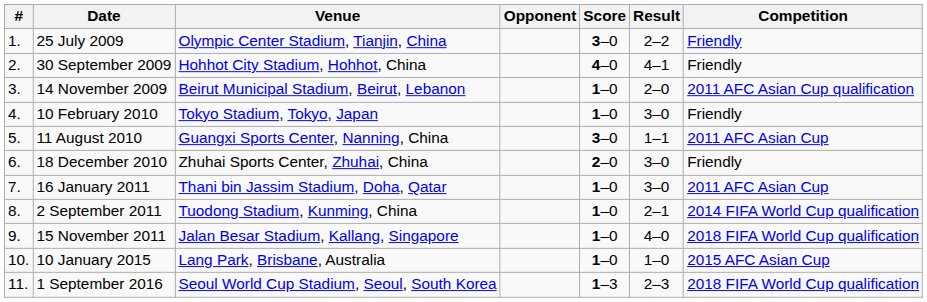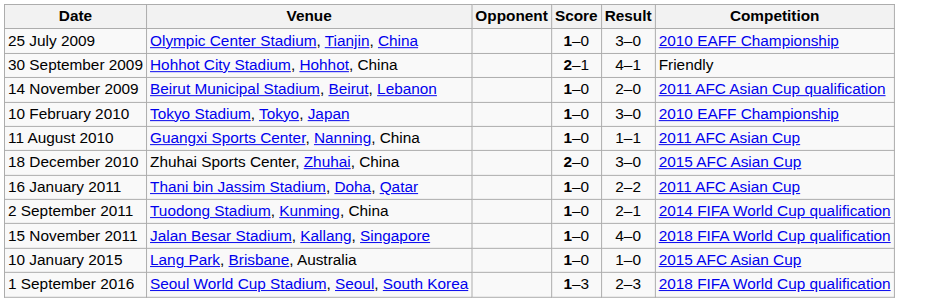 <table class="wikitable">
 <tr>
-<th>#</th>
 <th>Date</th>
 <th>Venue</th>
 <th>Opponent</th>
 <th>Score</th>
 <th>Result</th>
 <th>Competition</th>
 </tr>
 <tr>
-<td>1.</td>
 <td>25 July 2009</td>
 <td><a href='#'>Olympic Center Stadium</a>, <a href='#'>Tianjin</a>, <a href='#'>China</a></td>
 <td></td>
-<td align=center><strong>3</strong>–0</td>
-<td align=center>2–2</td>
-<td><a href='#'>Friendly</a></td>
+<td align=center><strong>1</strong>–0</td>
+<td align=center>3–0</td>
+<td><a href='#'>2010 EAFF Championship</a></td>
 </tr>
 <tr>
-<td>2.</td>
 <td>30 September 2009</td>
 <td><a href='#'>Hohhot City Stadium</a>, <a href='#'>Hohhot</a>, China</td>
 <td></td>
-<td align=center><strong>4</strong>–0</td>
+<td align=center><strong>2</strong>–1</td>
 <td align=center>4–1</td>
 <td>Friendly</td>
 </tr>
 <tr>
-<td>3.</td>
 <td>14 November 2009</td>
 <td><a href='#'>Beirut Municipal Stadium</a>, <a href='#'>Beirut</a>, <a href='#'>Lebanon</a></td>
 <td></td>
 <td align=center><strong>1</strong>–0</td>
 <td align=center>2–0</td>
 <td><a href='#'>2011 AFC Asian Cup qualification</a></td>
 </tr>
 <tr>
-<td>4.</td>
 <td>10 February 2010</td>
 <td><a href='#'>Tokyo Stadium</a>, <a href='#'>Tokyo</a>, <a href='#'>Japan</a></td>
 <td></td>
 <td align=center><strong>1</strong>–0</td>
 <td align=center>3–0</td>
-<td>Friendly</td>
+<td><a href='#'>2010 EAFF Championship</a></td>
 </tr>
 <tr>
-<td>5.</td>
 <td>11 August 2010</td>
 <td><a href='#'>Guangxi Sports Center</a>, <a href='#'>Nanning</a>, China</td>
 <td></td>
-<td align=center><strong>3</strong>–0</td>
+<td align=center><strong>1</strong>–0</td>
 <td align=center>1–1</td>
 <td><a href='#'>2011 AFC Asian Cup</a></td>
 </tr>
 <tr>
-<td>6.</td>
 <td>18 December 2010</td>
 <td>Zhuhai Sports Center, <a href='#'>Zhuhai</a>, China</td>
 <td></td>
 <td align=center><strong>2</strong>–0</td>
 <td align=center>3–0</td>
-<td>Friendly</td>
+<td><a href='#'>2015 AFC Asian Cup</a></td>
 </tr>
 <tr>
-<td>7.</td>
 <td>16 January 2011</td>
 <td><a href='#'>Thani bin Jassim Stadium</a>, <a href='#'>Doha</a>, <a href='#'>Qatar</a></td>
 <td></td>
 <td align=center><strong>1</strong>–0</td>
-<td align=center>3–0</td>
+<td align=center>2–2</td>
 <td><a href='#'>2011 AFC Asian Cup</a></td>
 </tr>
 <tr>
-<td>8.</td>
 <td>2 September 2011</td>
 <td><a href='#'>Tuodong Stadium</a>, <a href='#'>Kunming</a>, China</td>
 <td></td>
 <td align=center><strong>1</strong>–0</td>
 <td align=center>2–1</td>
 <td><a href='#'>2014 FIFA World Cup qualification</a></td>
 </tr>
 <tr>
-<td>9.</td>
 <td>15 November 2011</td>
 <td><a href='#'>Jalan Besar Stadium</a>, <a href='#'>Kallang</a>, <a href='#'>Singapore</a></td>
 <td></td>
 <td align=center><strong>1</strong>–0</td>
 <td align=center>4–0</td>
 <td><a href='#'>2018 FIFA World Cup qualification</a></td>
 </tr>
 <tr>
-<td>10.</td>
 <td>10 January 2015</td>
 <td><a href='#'>Lang Park</a>, <a href='#'>Brisbane</a>, Australia</td>
 <td></td>
 <td align=center><strong>1</strong>–0</td>
 <td align=center>1–0</td>
 <td><a href='#'>2015 AFC Asian Cup</a></td>
 </tr>
 <tr>
-<td>11.</td>
 <td>1 September 2016</td>
 <td><a href='#'>Seoul World Cup Stadium</a>, <a href='#'>Seoul</a>, <a href='#'>South Korea</a></td>
 <td></td>
 <td align=center><strong>1</strong>–3</td>
 <td align=center>2–3</td>
 <td><a href='#'>2018 FIFA World Cup qualification</a></td>
 </tr>
 </table>
